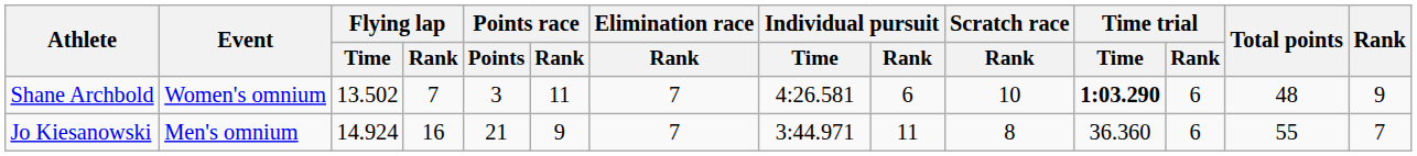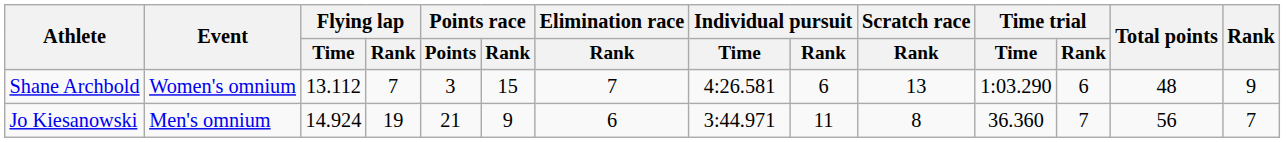 <table class="wikitable" style="font-size:90%">
 <tr>
 <th rowspan="2">Athlete</th>
 <th rowspan="2">Event</th>
 <th colspan=2>Flying lap</th>
 <th colspan=2>Points race</th>
 <th>Elimination race</th>
 <th colspan=2>Individual pursuit</th>
 <th>Scratch race</th>
 <th colspan=2>Time trial</th>
 <th rowspan=2>Total points</th>
 <th rowspan=2>Rank</th>
 </tr>
 <tr style="font-size:95%">
 <th>Time</th>
 <th>Rank</th>
 <th>Points</th>
 <th>Rank</th>
 <th>Rank</th>
 <th>Time</th>
 <th>Rank</th>
 <th>Rank</th>
 <th>Time</th>
 <th>Rank</th>
 </tr>
 <tr align=center>
 <td align=left><a href='#'>Shane Archbold</a></td>
 <td align=left><a href='#'>Women's omnium</a></td>
-<td>13.502</td>
+<td>13.112</td>
 <td>7</td>
 <td>3</td>
-<td>11</td>
+<td>15</td>
 <td>7</td>
 <td>4:26.581</td>
 <td>6</td>
-<td>10</td>
-<td><strong>1:03.290</strong></td>
+<td>13</td>
+<td>1:03.290</td>
 <td>6</td>
 <td>48</td>
 <td>9</td>
 </tr>
 <tr align=center>
 <td align=left><a href='#'>Jo Kiesanowski</a></td>
 <td align=left><a href='#'>Men's omnium</a></td>
 <td>14.924</td>
-<td>16</td>
+<td>19</td>
 <td>21</td>
 <td>9</td>
-<td>7</td>
+<td>6</td>
 <td>3:44.971</td>
 <td>11</td>
 <td>8</td>
 <td>36.360</td>
-<td>6</td>
-<td>55</td>
+<td>7</td>
+<td>56</td>
 <td>7</td>
 </tr>
 </table>
